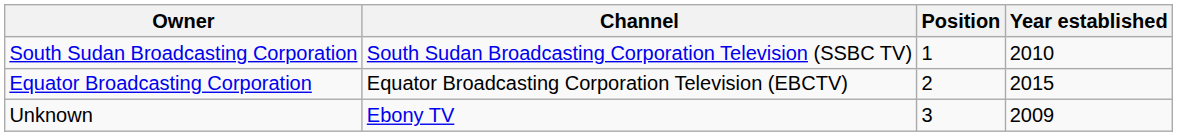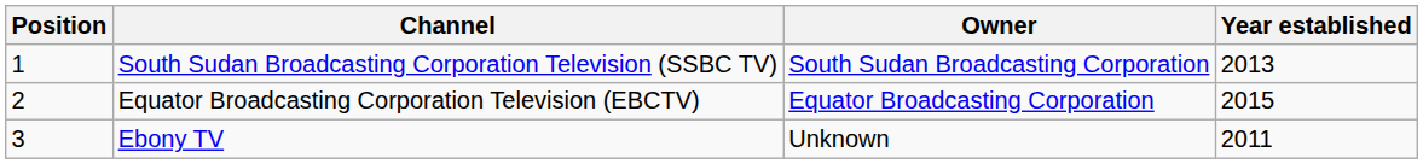 <table class="wikitable" style="font-size: 90%">
 <tr>
+<th>Position</th>
+<th>Channel</th>
 <th>Owner</th>
-<th>Channel</th>
-<th>Position</th>
 <th>Year established</th>
 </tr>
 <tr>
+<td>1</td>
+<td><a href='#'>South Sudan Broadcasting Corporation Television</a> (SSBC TV)</td>
 <td><a href='#'>South Sudan Broadcasting Corporation</a></td>
-<td><a href='#'>South Sudan Broadcasting Corporation Television</a> (SSBC TV)</td>
-<td>1</td>
-<td>2010</td>
+<td>2013</td>
 </tr>
 <tr>
+<td>2</td>
+<td>Equator Broadcasting Corporation Television (EBCTV)</td>
 <td><a href='#'>Equator Broadcasting Corporation</a></td>
-<td>Equator Broadcasting Corporation Television (EBCTV)</td>
-<td>2</td>
 <td>2015</td>
 </tr>
 <tr>
+<td>3</td>
+<td><a href='#'>Ebony TV</a></td>
 <td>Unknown</td>
-<td><a href='#'>Ebony TV</a></td>
-<td>3</td>
-<td>2009</td>
+<td>2011</td>
 </tr>
 </table>
